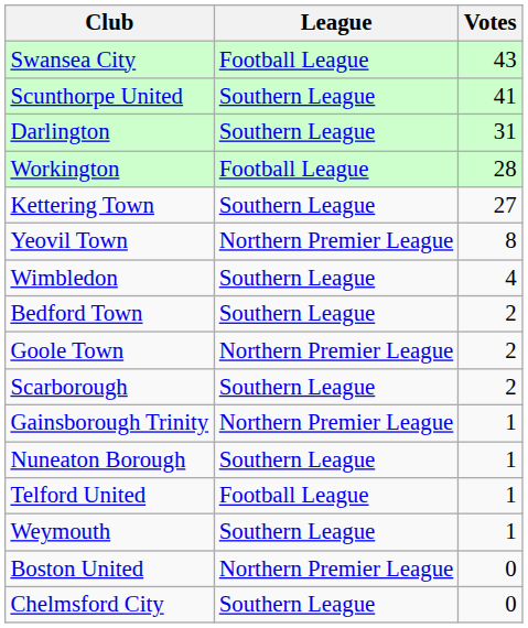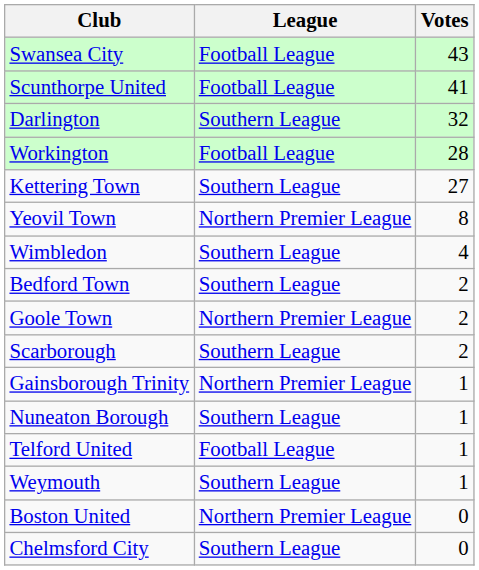 <table class=wikitable style=text-align:left>
 <tr>
 <th>Club</th>
 <th>League</th>
 <th>Votes</th>
 </tr>
 <tr bgcolor=ccffcc>
 <td><a href='#'>Swansea City</a></td>
 <td><a href='#'>Football League</a></td>
 <td align=right>43</td>
 </tr>
 <tr bgcolor=ccffcc>
 <td><a href='#'>Scunthorpe United</a></td>
-<td><a href='#'>Southern League</a></td>
+<td><a href='#'>Football League</a></td>
 <td align=right>41</td>
 </tr>
 <tr bgcolor=ccffcc>
 <td><a href='#'>Darlington</a></td>
 <td><a href='#'>Southern League</a></td>
-<td align=right>31</td>
+<td align=right>32</td>
 </tr>
 <tr bgcolor=ccffcc>
 <td><a href='#'>Workington</a></td>
 <td><a href='#'>Football League</a></td>
 <td align=right>28</td>
 </tr>
 <tr>
 <td><a href='#'>Kettering Town</a></td>
 <td><a href='#'>Southern League</a></td>
 <td align=right>27</td>
 </tr>
 <tr>
 <td><a href='#'>Yeovil Town</a></td>
 <td><a href='#'>Northern Premier League</a></td>
 <td align=right>8</td>
 </tr>
 <tr>
 <td><a href='#'>Wimbledon</a></td>
 <td><a href='#'>Southern League</a></td>
 <td align=right>4</td>
 </tr>
 <tr>
 <td><a href='#'>Bedford Town</a></td>
 <td><a href='#'>Southern League</a></td>
 <td align=right>2</td>
 </tr>
 <tr>
 <td><a href='#'>Goole Town</a></td>
 <td><a href='#'>Northern Premier League</a></td>
 <td align=right>2</td>
 </tr>
 <tr>
 <td><a href='#'>Scarborough</a></td>
 <td><a href='#'>Southern League</a></td>
 <td align=right>2</td>
 </tr>
 <tr>
 <td><a href='#'>Gainsborough Trinity</a></td>
 <td><a href='#'>Northern Premier League</a></td>
 <td align=right>1</td>
 </tr>
 <tr>
 <td><a href='#'>Nuneaton Borough</a></td>
 <td><a href='#'>Southern League</a></td>
 <td align=right>1</td>
 </tr>
 <tr>
 <td><a href='#'>Telford United</a></td>
 <td><a href='#'>Football League</a></td>
 <td align=right>1</td>
 </tr>
 <tr>
 <td><a href='#'>Weymouth</a></td>
 <td><a href='#'>Southern League</a></td>
 <td align=right>1</td>
 </tr>
 <tr>
 <td><a href='#'>Boston United</a></td>
 <td><a href='#'>Northern Premier League</a></td>
 <td align=right>0</td>
 </tr>
 <tr>
 <td><a href='#'>Chelmsford City</a></td>
 <td><a href='#'>Southern League</a></td>
 <td align=right>0</td>
 </tr>
 </table>
